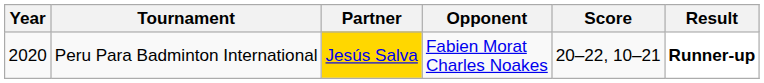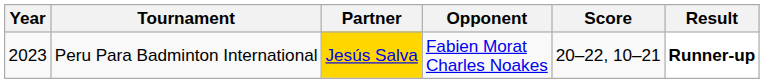 <table class="sortable wikitable" style="font-size: 90%;">
 <tr>
 <th>Year</th>
 <th>Tournament</th>
 <th>Partner</th>
 <th>Opponent</th>
 <th>Score</th>
 <th>Result</th>
 </tr>
 <tr>
-<td align="center">2020</td>
+<td align="center">2023</td>
 <td align="left">Peru Para Badminton International</td>
 <td style="background: gold;"> <a href='#'>Jesús Salva</a></td>
 <td align="left"> <a href='#'>Fabien Morat</a><br> <a href='#'>Charles Noakes</a></td>
 <td align="left">20–22, 10–21</td>
 <td style="text-align:left; background:white"> <strong>Runner-up</strong></td>
 </tr>
 </table>
